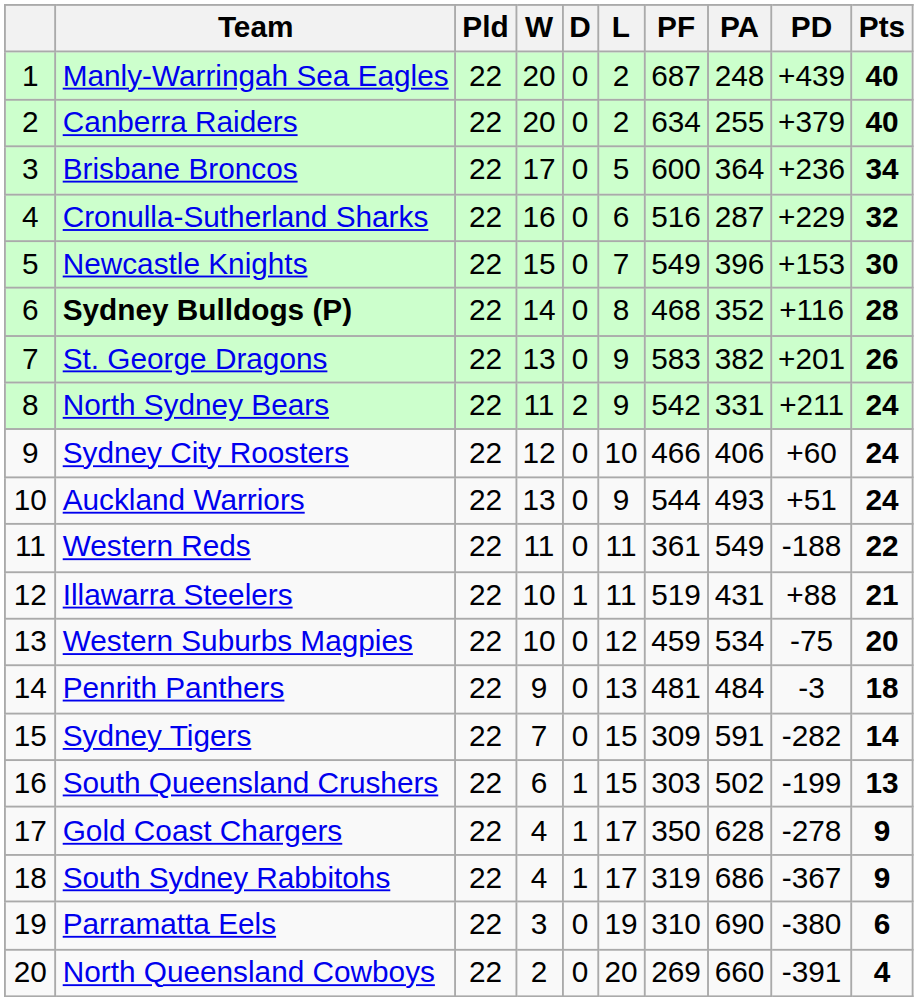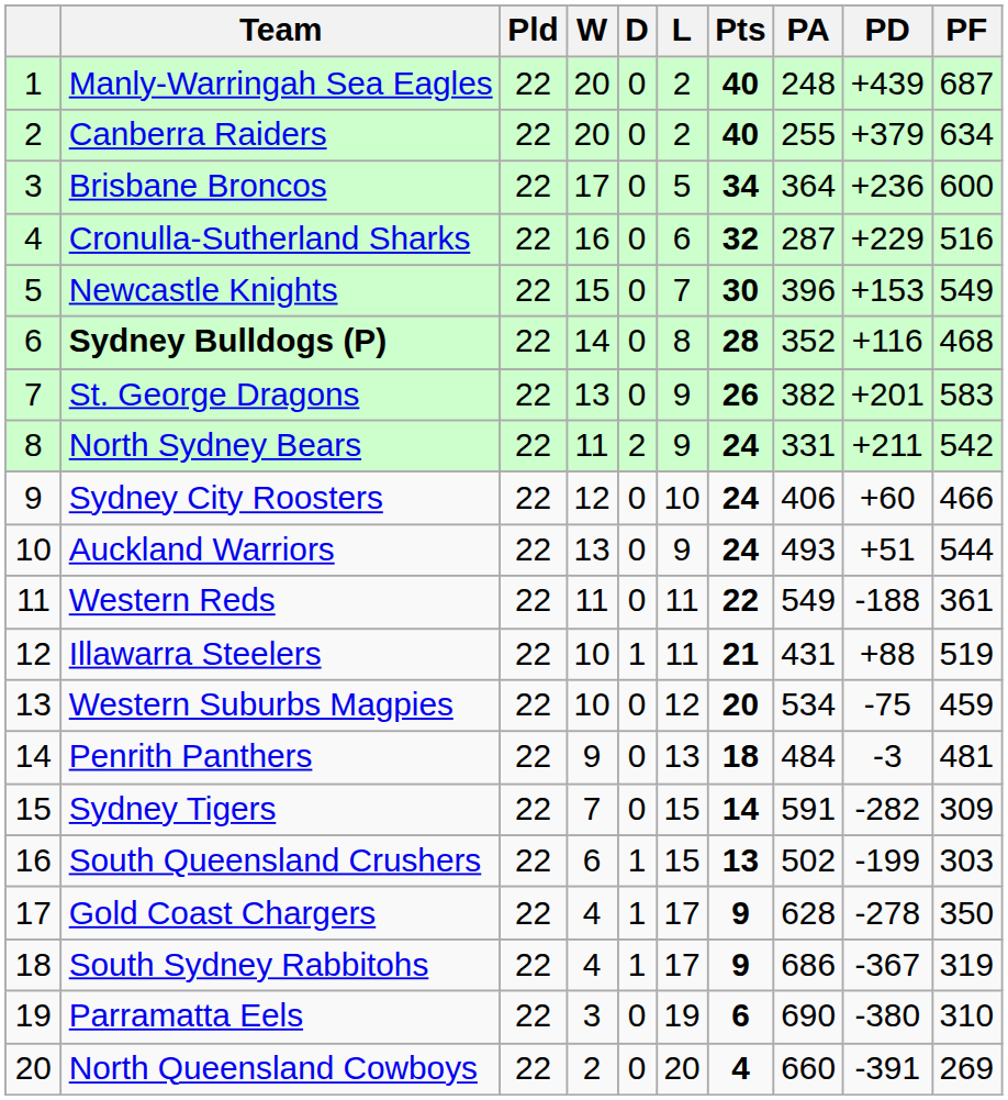 <table class="wikitable" style="text-align:center;">
 <tr>
 <th style="width:20px;" abbr="Position×"></th>
 <th>Team</th>
 <th abbr="Played">Pld</th>
 <th abbr="Won">W</th>
 <th abbr="Drawn">D</th>
 <th abbr="Lost">L</th>
-<th abbr="Points for">PF</th>
+<th abbr="Points">Pts</th>
 <th abbr="Points against">PA</th>
 <th abbr="Points difference">PD</th>
-<th abbr="Points">Pts</th>
+<th abbr="Points for">PF</th>
 </tr>
 <tr style="background:#cfc;">
 <td>1</td>
 <td style="text-align:left;"> <a href='#'>Manly-Warringah Sea Eagles</a></td>
 <td>22</td>
 <td>20</td>
 <td>0</td>
 <td>2</td>
-<td>687</td>
+<td><strong>40</strong></td>
 <td>248</td>
 <td>+439</td>
-<td><strong>40</strong></td>
+<td>687</td>
 </tr>
 <tr style="background:#cfc;">
 <td>2</td>
 <td style="text-align:left;"> <a href='#'>Canberra Raiders</a></td>
 <td>22</td>
 <td>20</td>
 <td>0</td>
 <td>2</td>
-<td>634</td>
+<td><strong>40</strong></td>
 <td>255</td>
 <td>+379</td>
-<td><strong>40</strong></td>
+<td>634</td>
 </tr>
 <tr style="background:#cfc;">
 <td>3</td>
 <td style="text-align:left;"> <a href='#'>Brisbane Broncos</a></td>
 <td>22</td>
 <td>17</td>
 <td>0</td>
 <td>5</td>
-<td>600</td>
+<td><strong>34</strong></td>
 <td>364</td>
 <td>+236</td>
-<td><strong>34</strong></td>
+<td>600</td>
 </tr>
 <tr style="background:#cfc;">
 <td>4</td>
 <td style="text-align:left;"> <a href='#'>Cronulla-Sutherland Sharks</a></td>
 <td>22</td>
 <td>16</td>
 <td>0</td>
 <td>6</td>
-<td>516</td>
+<td><strong>32</strong></td>
 <td>287</td>
 <td>+229</td>
-<td><strong>32</strong></td>
+<td>516</td>
 </tr>
 <tr style="background:#cfc;">
 <td>5</td>
 <td style="text-align:left;"> <a href='#'>Newcastle Knights</a></td>
 <td>22</td>
 <td>15</td>
 <td>0</td>
 <td>7</td>
-<td>549</td>
+<td><strong>30</strong></td>
 <td>396</td>
 <td>+153</td>
-<td><strong>30</strong></td>
+<td>549</td>
 </tr>
 <tr style="background:#cfc;">
 <td>6</td>
 <td style="text-align:left;"><strong> Sydney Bulldogs</strong> <strong>(P)</strong></td>
 <td>22</td>
 <td>14</td>
 <td>0</td>
 <td>8</td>
-<td>468</td>
+<td><strong>28</strong></td>
 <td>352</td>
 <td>+116</td>
-<td><strong>28</strong></td>
+<td>468</td>
 </tr>
 <tr style="background:#cfc;">
 <td>7</td>
 <td style="text-align:left;"> <a href='#'>St. George Dragons</a></td>
 <td>22</td>
 <td>13</td>
 <td>0</td>
 <td>9</td>
-<td>583</td>
+<td><strong>26</strong></td>
 <td>382</td>
 <td>+201</td>
-<td><strong>26</strong></td>
+<td>583</td>
 </tr>
 <tr style="background:#cfc;">
 <td>8</td>
 <td style="text-align:left;"> <a href='#'>North Sydney Bears</a></td>
 <td>22</td>
 <td>11</td>
 <td>2</td>
 <td>9</td>
-<td>542</td>
+<td><strong>24</strong></td>
 <td>331</td>
 <td>+211</td>
-<td><strong>24</strong></td>
+<td>542</td>
 </tr>
 <tr>
 <td>9</td>
 <td style="text-align:left;"> <a href='#'>Sydney City Roosters</a></td>
 <td>22</td>
 <td>12</td>
 <td>0</td>
 <td>10</td>
-<td>466</td>
+<td><strong>24</strong></td>
 <td>406</td>
 <td>+60</td>
-<td><strong>24</strong></td>
+<td>466</td>
 </tr>
 <tr>
 <td>10</td>
 <td style="text-align:left;"> <a href='#'>Auckland Warriors</a></td>
 <td>22</td>
 <td>13</td>
 <td>0</td>
 <td>9</td>
-<td>544</td>
+<td><strong>24</strong></td>
 <td>493</td>
 <td>+51</td>
-<td><strong>24</strong></td>
+<td>544</td>
 </tr>
 <tr>
 <td>11</td>
 <td style="text-align:left;"> <a href='#'>Western Reds</a></td>
 <td>22</td>
 <td>11</td>
 <td>0</td>
 <td>11</td>
-<td>361</td>
+<td><strong>22</strong></td>
 <td>549</td>
 <td>-188</td>
-<td><strong>22</strong></td>
+<td>361</td>
 </tr>
 <tr>
 <td>12</td>
 <td style="text-align:left;"> <a href='#'>Illawarra Steelers</a></td>
 <td>22</td>
 <td>10</td>
 <td>1</td>
 <td>11</td>
-<td>519</td>
+<td><strong>21</strong></td>
 <td>431</td>
 <td>+88</td>
-<td><strong>21</strong></td>
+<td>519</td>
 </tr>
 <tr>
 <td>13</td>
 <td style="text-align:left;"> <a href='#'>Western Suburbs Magpies</a></td>
 <td>22</td>
 <td>10</td>
 <td>0</td>
 <td>12</td>
-<td>459</td>
+<td><strong>20</strong></td>
 <td>534</td>
 <td>-75</td>
-<td><strong>20</strong></td>
+<td>459</td>
 </tr>
 <tr>
 <td>14</td>
 <td style="text-align:left;"> <a href='#'>Penrith Panthers</a></td>
 <td>22</td>
 <td>9</td>
 <td>0</td>
 <td>13</td>
-<td>481</td>
+<td><strong>18</strong></td>
 <td>484</td>
 <td>-3</td>
-<td><strong>18</strong></td>
+<td>481</td>
 </tr>
 <tr>
 <td>15</td>
 <td style="text-align:left;"> <a href='#'>Sydney Tigers</a></td>
 <td>22</td>
 <td>7</td>
 <td>0</td>
 <td>15</td>
-<td>309</td>
+<td><strong>14</strong></td>
 <td>591</td>
 <td>-282</td>
-<td><strong>14</strong></td>
+<td>309</td>
 </tr>
 <tr>
 <td>16</td>
 <td style="text-align:left;"> <a href='#'>South Queensland Crushers</a></td>
 <td>22</td>
 <td>6</td>
 <td>1</td>
 <td>15</td>
-<td>303</td>
+<td><strong>13</strong></td>
 <td>502</td>
 <td>-199</td>
-<td><strong>13</strong></td>
+<td>303</td>
 </tr>
 <tr>
 <td>17</td>
 <td style="text-align:left;"> <a href='#'>Gold Coast Chargers</a></td>
 <td>22</td>
 <td>4</td>
 <td>1</td>
 <td>17</td>
-<td>350</td>
+<td><strong>9</strong></td>
 <td>628</td>
 <td>-278</td>
-<td><strong>9</strong></td>
+<td>350</td>
 </tr>
 <tr>
 <td>18</td>
 <td style="text-align:left;"> <a href='#'>South Sydney Rabbitohs</a></td>
 <td>22</td>
 <td>4</td>
 <td>1</td>
 <td>17</td>
-<td>319</td>
+<td><strong>9</strong></td>
 <td>686</td>
 <td>-367</td>
-<td><strong>9</strong></td>
+<td>319</td>
 </tr>
 <tr>
 <td>19</td>
 <td style="text-align:left;"> <a href='#'>Parramatta Eels</a></td>
 <td>22</td>
 <td>3</td>
 <td>0</td>
 <td>19</td>
-<td>310</td>
+<td><strong>6</strong></td>
 <td>690</td>
 <td>-380</td>
-<td><strong>6</strong></td>
+<td>310</td>
 </tr>
 <tr>
 <td>20</td>
 <td style="text-align:left;"> <a href='#'>North Queensland Cowboys</a></td>
 <td>22</td>
 <td>2</td>
 <td>0</td>
 <td>20</td>
-<td>269</td>
+<td><strong>4</strong></td>
 <td>660</td>
 <td>-391</td>
-<td><strong>4</strong></td>
+<td>269</td>
 </tr>
 </table>
